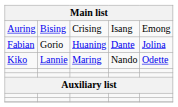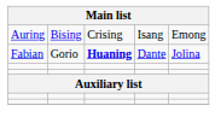 <table class="wikitable" style="float:right;">
 <tr>
 <th colspan=5>Main list</th>
 </tr>
 <tr>
 <td><a href='#'>Auring</a></td>
 <td><a href='#'>Bising</a></td>
 <td>Crising</td>
 <td>Isang</td>
 <td>Emong</td>
 </tr>
 <tr>
 <td><a href='#'>Fabian</a></td>
 <td>Gorio</td>
-<td><a href='#'>Huaning</a></td>
+<td><strong><a href='#'>Huaning</a></strong></td>
 <td><a href='#'>Dante</a></td>
 <td><a href='#'>Jolina</a></td>
-</tr>
-<tr>
-<td><a href='#'>Kiko</a></td>
-<td><a href='#'>Lannie</a></td>
-<td><a href='#'>Maring</a></td>
-<td>Nando</td>
-<td><a href='#'>Odette</a></td>
 </tr>
 <tr>
 <td></td>
 <td></td>
 <td></td>
 <td></td>
 <td></td>
 </tr>
 <tr>
 <td></td>
 <td></td>
 <td></td>
 <td></td>
 <td></td>
 </tr>
 <tr>
 <th colspan=5>Auxiliary list</th>
 </tr>
 <tr>
 <td></td>
 <td></td>
 <td></td>
 <td></td>
 <td></td>
 </tr>
 <tr>
 <td></td>
 <td></td>
 <td></td>
 <td></td>
 <td></td>
 </tr>
 <tr>
 </tr>
 </table>
